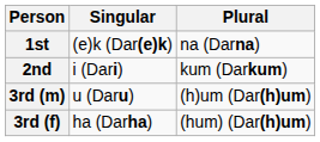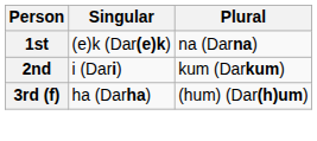 <table class="wikitable">
 <tr>
 <th>Person</th>
 <th>Singular</th>
 <th>Plural</th>
 </tr>
 <tr>
 <th>1st</th>
 <td>(e)k   (Dar<strong>(e)k</strong>)</td>
 <td>na    (Dar<strong>na</strong>)</td>
 </tr>
 <tr>
 <th>2nd</th>
 <td>i     (Dar<strong>i</strong>)</td>
 <td>kum   (Dar<strong>kum</strong>)</td>
 </tr>
 <tr>
-<th>3rd (m)</th>
-<td>u     (Dar<strong>u</strong>)</td>
-<td>(h)um  (Dar<strong>(h)um</strong>)</td>
-</tr>
-<tr>
 <th>3rd (f)</th>
 <td>ha    (Dar<strong>ha</strong>)</td>
 <td>(hum) (Dar<strong>(h)um</strong>)</td>
 </tr>
 </table>
